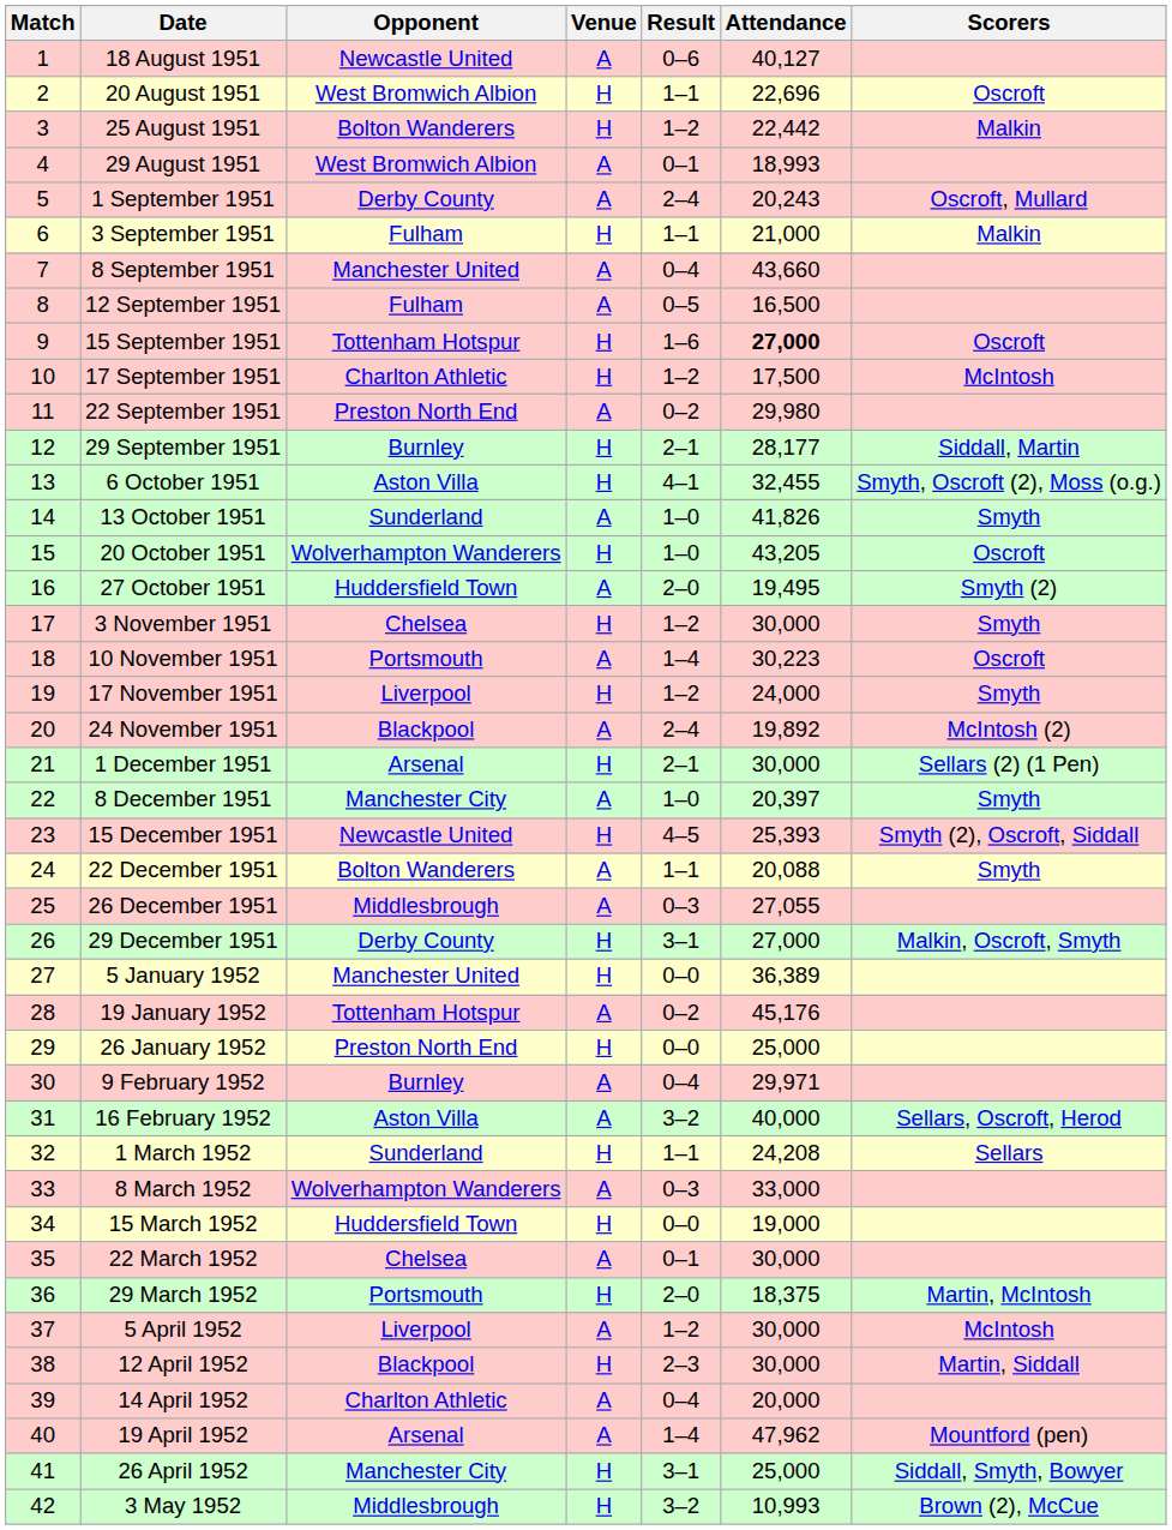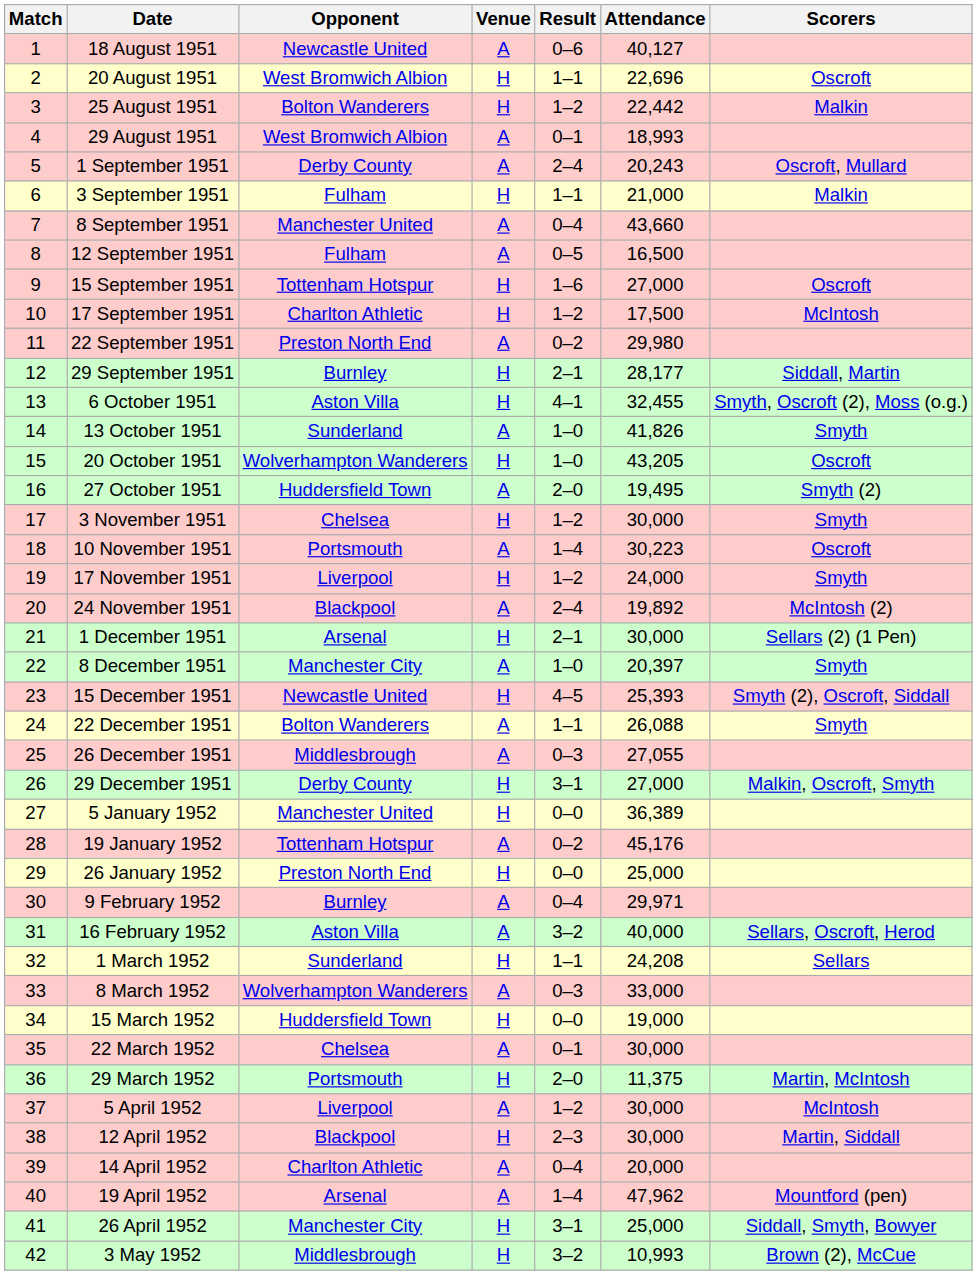 <table class="wikitable" style="font-size:100%; text-align:center">
 <tr>
 <th>Match</th>
 <th>Date</th>
 <th>Opponent</th>
 <th>Venue</th>
 <th>Result</th>
 <th>Attendance</th>
 <th>Scorers</th>
 </tr>
 <tr style="background-color: #FFCCCC;">
 <td>1</td>
 <td>18 August 1951</td>
 <td><a href='#'>Newcastle United</a></td>
 <td><a href='#'>A</a></td>
 <td>0–6</td>
 <td>40,127</td>
 <td></td>
 </tr>
 <tr style="background-color: #FFFFCC;">
 <td>2</td>
 <td>20 August 1951</td>
 <td><a href='#'>West Bromwich Albion</a></td>
 <td><a href='#'>H</a></td>
 <td>1–1</td>
 <td>22,696</td>
 <td><a href='#'>Oscroft</a></td>
 </tr>
 <tr style="background-color: #FFCCCC;">
 <td>3</td>
 <td>25 August 1951</td>
 <td><a href='#'>Bolton Wanderers</a></td>
 <td><a href='#'>H</a></td>
 <td>1–2</td>
 <td>22,442</td>
 <td><a href='#'>Malkin</a></td>
 </tr>
 <tr style="background-color: #FFCCCC;">
 <td>4</td>
 <td>29 August 1951</td>
 <td><a href='#'>West Bromwich Albion</a></td>
 <td><a href='#'>A</a></td>
 <td>0–1</td>
 <td>18,993</td>
 <td></td>
 </tr>
 <tr style="background-color: #FFCCCC;">
 <td>5</td>
 <td>1 September 1951</td>
 <td><a href='#'>Derby County</a></td>
 <td><a href='#'>A</a></td>
 <td>2–4</td>
 <td>20,243</td>
 <td><a href='#'>Oscroft</a>, <a href='#'>Mullard</a></td>
 </tr>
 <tr style="background-color: #FFFFCC;">
 <td>6</td>
 <td>3 September 1951</td>
 <td><a href='#'>Fulham</a></td>
 <td><a href='#'>H</a></td>
 <td>1–1</td>
 <td>21,000</td>
 <td><a href='#'>Malkin</a></td>
 </tr>
 <tr style="background-color: #FFCCCC;">
 <td>7</td>
 <td>8 September 1951</td>
 <td><a href='#'>Manchester United</a></td>
 <td><a href='#'>A</a></td>
 <td>0–4</td>
 <td>43,660</td>
 <td></td>
 </tr>
 <tr style="background-color: #FFCCCC;">
 <td>8</td>
 <td>12 September 1951</td>
 <td><a href='#'>Fulham</a></td>
 <td><a href='#'>A</a></td>
 <td>0–5</td>
 <td>16,500</td>
 <td></td>
 </tr>
 <tr style="background-color: #FFCCCC;">
 <td>9</td>
 <td>15 September 1951</td>
 <td><a href='#'>Tottenham Hotspur</a></td>
 <td><a href='#'>H</a></td>
 <td>1–6</td>
-<td><strong>27,000</strong></td>
+<td>27,000</td>
 <td><a href='#'>Oscroft</a></td>
 </tr>
 <tr style="background-color: #FFCCCC;">
 <td>10</td>
 <td>17 September 1951</td>
 <td><a href='#'>Charlton Athletic</a></td>
 <td><a href='#'>H</a></td>
 <td>1–2</td>
 <td>17,500</td>
 <td><a href='#'>McIntosh</a></td>
 </tr>
 <tr style="background-color: #FFCCCC;">
 <td>11</td>
 <td>22 September 1951</td>
 <td><a href='#'>Preston North End</a></td>
 <td><a href='#'>A</a></td>
 <td>0–2</td>
 <td>29,980</td>
 <td></td>
 </tr>
 <tr style="background-color: #CCFFCC;">
 <td>12</td>
 <td>29 September 1951</td>
 <td><a href='#'>Burnley</a></td>
 <td><a href='#'>H</a></td>
 <td>2–1</td>
 <td>28,177</td>
 <td><a href='#'>Siddall</a>, <a href='#'>Martin</a></td>
 </tr>
 <tr style="background-color: #CCFFCC;">
 <td>13</td>
 <td>6 October 1951</td>
 <td><a href='#'>Aston Villa</a></td>
 <td><a href='#'>H</a></td>
 <td>4–1</td>
 <td>32,455</td>
 <td><a href='#'>Smyth</a>, <a href='#'>Oscroft</a> (2), <a href='#'>Moss</a> (o.g.)</td>
 </tr>
 <tr style="background-color: #CCFFCC;">
 <td>14</td>
 <td>13 October 1951</td>
 <td><a href='#'>Sunderland</a></td>
 <td><a href='#'>A</a></td>
 <td>1–0</td>
 <td>41,826</td>
 <td><a href='#'>Smyth</a></td>
 </tr>
 <tr style="background-color: #CCFFCC;">
 <td>15</td>
 <td>20 October 1951</td>
 <td><a href='#'>Wolverhampton Wanderers</a></td>
 <td><a href='#'>H</a></td>
 <td>1–0</td>
 <td>43,205</td>
 <td><a href='#'>Oscroft</a></td>
 </tr>
 <tr style="background-color: #CCFFCC;">
 <td>16</td>
 <td>27 October 1951</td>
 <td><a href='#'>Huddersfield Town</a></td>
 <td><a href='#'>A</a></td>
 <td>2–0</td>
 <td>19,495</td>
 <td><a href='#'>Smyth</a> (2)</td>
 </tr>
 <tr style="background-color: #FFCCCC;">
 <td>17</td>
 <td>3 November 1951</td>
 <td><a href='#'>Chelsea</a></td>
 <td><a href='#'>H</a></td>
 <td>1–2</td>
 <td>30,000</td>
 <td><a href='#'>Smyth</a></td>
 </tr>
 <tr style="background-color: #FFCCCC;">
 <td>18</td>
 <td>10 November 1951</td>
 <td><a href='#'>Portsmouth</a></td>
 <td><a href='#'>A</a></td>
 <td>1–4</td>
 <td>30,223</td>
 <td><a href='#'>Oscroft</a></td>
 </tr>
 <tr style="background-color: #FFCCCC;">
 <td>19</td>
 <td>17 November 1951</td>
 <td><a href='#'>Liverpool</a></td>
 <td><a href='#'>H</a></td>
 <td>1–2</td>
 <td>24,000</td>
 <td><a href='#'>Smyth</a></td>
 </tr>
 <tr style="background-color: #FFCCCC;">
 <td>20</td>
 <td>24 November 1951</td>
 <td><a href='#'>Blackpool</a></td>
 <td><a href='#'>A</a></td>
 <td>2–4</td>
 <td>19,892</td>
 <td><a href='#'>McIntosh</a> (2)</td>
 </tr>
 <tr style="background-color: #CCFFCC;">
 <td>21</td>
 <td>1 December 1951</td>
 <td><a href='#'>Arsenal</a></td>
 <td><a href='#'>H</a></td>
 <td>2–1</td>
 <td>30,000</td>
 <td><a href='#'>Sellars</a> (2) (1 Pen)</td>
 </tr>
 <tr style="background-color: #CCFFCC;">
 <td>22</td>
 <td>8 December 1951</td>
 <td><a href='#'>Manchester City</a></td>
 <td><a href='#'>A</a></td>
 <td>1–0</td>
 <td>20,397</td>
 <td><a href='#'>Smyth</a></td>
 </tr>
 <tr style="background-color: #FFCCCC;">
 <td>23</td>
 <td>15 December 1951</td>
 <td><a href='#'>Newcastle United</a></td>
 <td><a href='#'>H</a></td>
 <td>4–5</td>
 <td>25,393</td>
 <td><a href='#'>Smyth</a> (2), <a href='#'>Oscroft</a>, <a href='#'>Siddall</a></td>
 </tr>
 <tr style="background-color: #FFFFCC;">
 <td>24</td>
 <td>22 December 1951</td>
 <td><a href='#'>Bolton Wanderers</a></td>
 <td><a href='#'>A</a></td>
 <td>1–1</td>
-<td>20,088</td>
+<td>26,088</td>
 <td><a href='#'>Smyth</a></td>
 </tr>
 <tr style="background-color: #FFCCCC;">
 <td>25</td>
 <td>26 December 1951</td>
 <td><a href='#'>Middlesbrough</a></td>
 <td><a href='#'>A</a></td>
 <td>0–3</td>
 <td>27,055</td>
 <td></td>
 </tr>
 <tr style="background-color: #CCFFCC;">
 <td>26</td>
 <td>29 December 1951</td>
 <td><a href='#'>Derby County</a></td>
 <td><a href='#'>H</a></td>
 <td>3–1</td>
 <td>27,000</td>
 <td><a href='#'>Malkin</a>, <a href='#'>Oscroft</a>, <a href='#'>Smyth</a></td>
 </tr>
 <tr style="background-color: #FFFFCC;">
 <td>27</td>
 <td>5 January 1952</td>
 <td><a href='#'>Manchester United</a></td>
 <td><a href='#'>H</a></td>
 <td>0–0</td>
 <td>36,389</td>
 <td></td>
 </tr>
 <tr style="background-color: #FFCCCC;">
 <td>28</td>
 <td>19 January 1952</td>
 <td><a href='#'>Tottenham Hotspur</a></td>
 <td><a href='#'>A</a></td>
 <td>0–2</td>
 <td>45,176</td>
 <td></td>
 </tr>
 <tr style="background-color: #FFFFCC;">
 <td>29</td>
 <td>26 January 1952</td>
 <td><a href='#'>Preston North End</a></td>
 <td><a href='#'>H</a></td>
 <td>0–0</td>
 <td>25,000</td>
 <td></td>
 </tr>
 <tr style="background-color: #FFCCCC;">
 <td>30</td>
 <td>9 February 1952</td>
 <td><a href='#'>Burnley</a></td>
 <td><a href='#'>A</a></td>
 <td>0–4</td>
 <td>29,971</td>
 <td></td>
 </tr>
 <tr style="background-color: #CCFFCC;">
 <td>31</td>
 <td>16 February 1952</td>
 <td><a href='#'>Aston Villa</a></td>
 <td><a href='#'>A</a></td>
 <td>3–2</td>
 <td>40,000</td>
 <td><a href='#'>Sellars</a>, <a href='#'>Oscroft</a>, <a href='#'>Herod</a></td>
 </tr>
 <tr style="background-color: #FFFFCC;">
 <td>32</td>
 <td>1 March 1952</td>
 <td><a href='#'>Sunderland</a></td>
 <td><a href='#'>H</a></td>
 <td>1–1</td>
 <td>24,208</td>
 <td><a href='#'>Sellars</a></td>
 </tr>
 <tr style="background-color: #FFCCCC;">
 <td>33</td>
 <td>8 March 1952</td>
 <td><a href='#'>Wolverhampton Wanderers</a></td>
 <td><a href='#'>A</a></td>
 <td>0–3</td>
 <td>33,000</td>
 <td></td>
 </tr>
 <tr style="background-color: #FFFFCC;">
 <td>34</td>
 <td>15 March 1952</td>
 <td><a href='#'>Huddersfield Town</a></td>
 <td><a href='#'>H</a></td>
 <td>0–0</td>
 <td>19,000</td>
 <td></td>
 </tr>
 <tr style="background-color: #FFCCCC;">
 <td>35</td>
 <td>22 March 1952</td>
 <td><a href='#'>Chelsea</a></td>
 <td><a href='#'>A</a></td>
 <td>0–1</td>
 <td>30,000</td>
 <td></td>
 </tr>
 <tr style="background-color: #CCFFCC;">
 <td>36</td>
 <td>29 March 1952</td>
 <td><a href='#'>Portsmouth</a></td>
 <td><a href='#'>H</a></td>
 <td>2–0</td>
-<td>18,375</td>
+<td>11,375</td>
 <td><a href='#'>Martin</a>, <a href='#'>McIntosh</a></td>
 </tr>
 <tr style="background-color: #FFCCCC;">
 <td>37</td>
 <td>5 April 1952</td>
 <td><a href='#'>Liverpool</a></td>
 <td><a href='#'>A</a></td>
 <td>1–2</td>
 <td>30,000</td>
 <td><a href='#'>McIntosh</a></td>
 </tr>
 <tr style="background-color: #FFCCCC;">
 <td>38</td>
 <td>12 April 1952</td>
 <td><a href='#'>Blackpool</a></td>
 <td><a href='#'>H</a></td>
 <td>2–3</td>
 <td>30,000</td>
 <td><a href='#'>Martin</a>, <a href='#'>Siddall</a></td>
 </tr>
 <tr style="background-color: #FFCCCC;">
 <td>39</td>
 <td>14 April 1952</td>
 <td><a href='#'>Charlton Athletic</a></td>
 <td><a href='#'>A</a></td>
 <td>0–4</td>
 <td>20,000</td>
 <td></td>
 </tr>
 <tr style="background-color: #FFCCCC;">
 <td>40</td>
 <td>19 April 1952</td>
 <td><a href='#'>Arsenal</a></td>
 <td><a href='#'>A</a></td>
 <td>1–4</td>
 <td>47,962</td>
 <td><a href='#'>Mountford</a> (pen)</td>
 </tr>
 <tr style="background-color: #CCFFCC;">
 <td>41</td>
 <td>26 April 1952</td>
 <td><a href='#'>Manchester City</a></td>
 <td><a href='#'>H</a></td>
 <td>3–1</td>
 <td>25,000</td>
 <td><a href='#'>Siddall</a>, <a href='#'>Smyth</a>, <a href='#'>Bowyer</a></td>
 </tr>
 <tr style="background-color: #CCFFCC;">
 <td>42</td>
 <td>3 May 1952</td>
 <td><a href='#'>Middlesbrough</a></td>
 <td><a href='#'>H</a></td>
 <td>3–2</td>
 <td>10,993</td>
 <td><a href='#'>Brown</a> (2), <a href='#'>McCue</a></td>
 </tr>
 </table>
